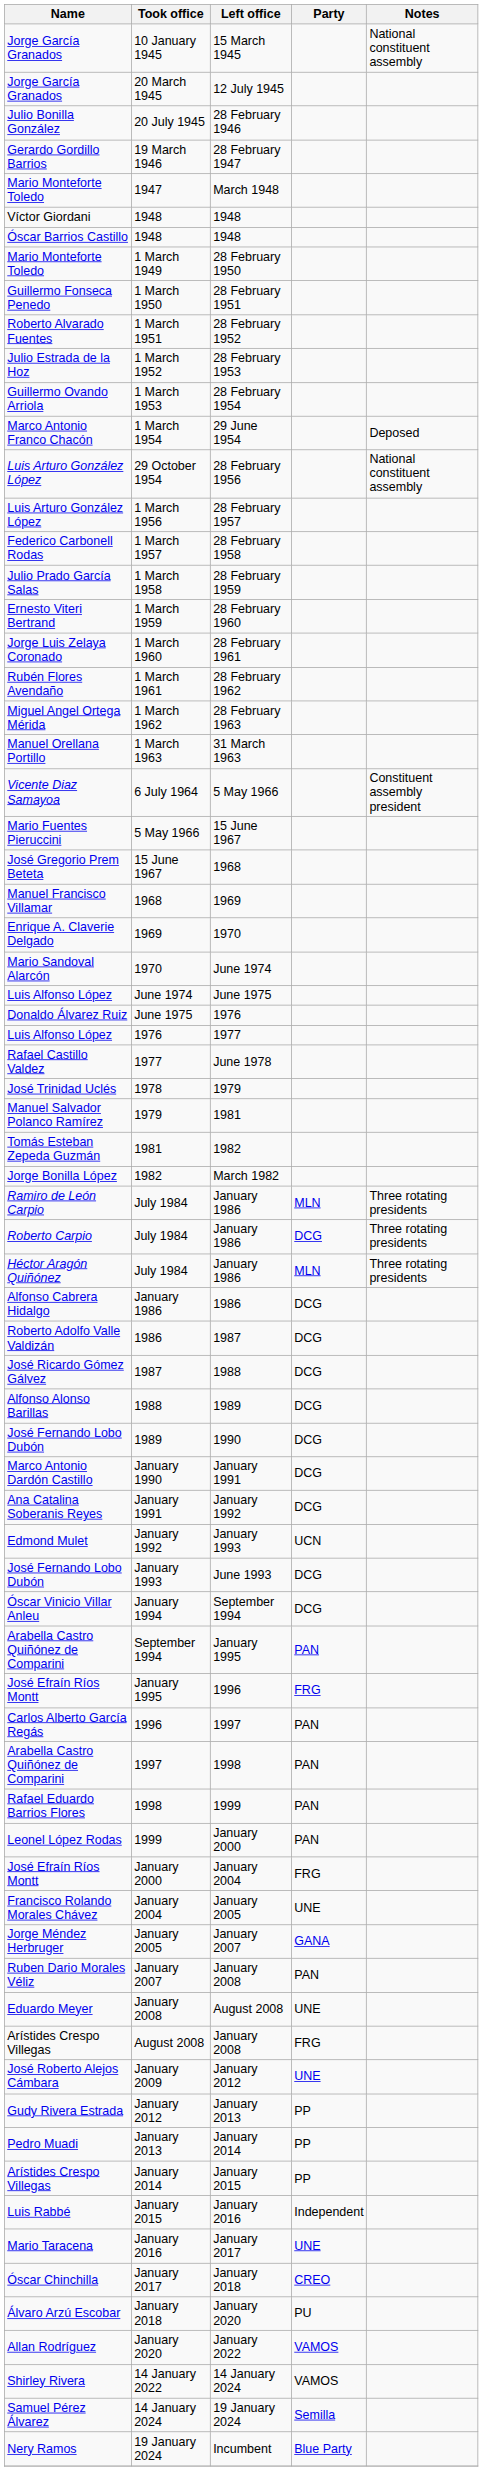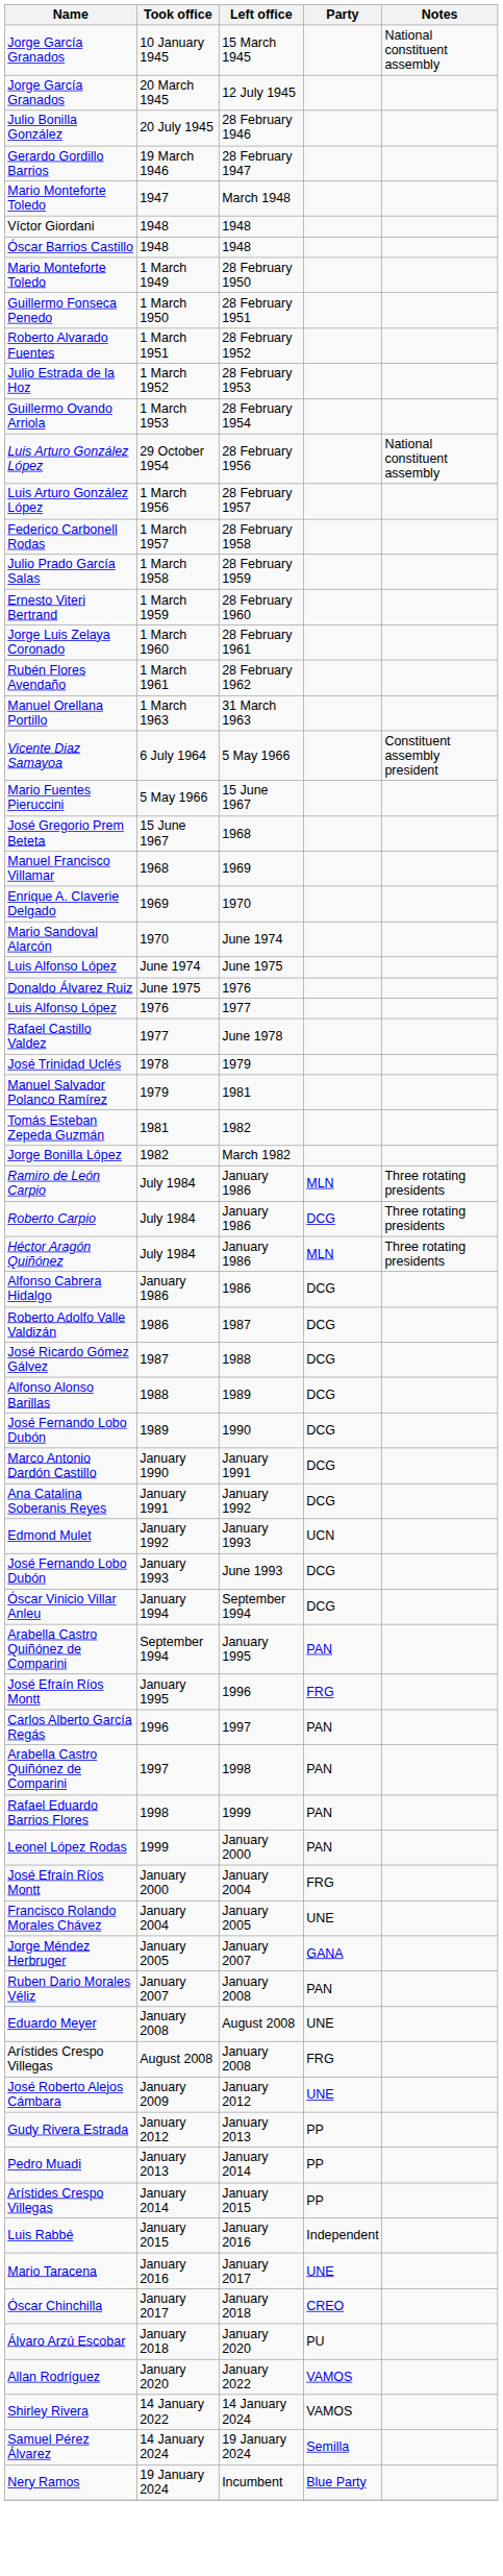 <table class="wikitable">
 <tr>
 <th>Name</th>
 <th>Took office</th>
 <th>Left office</th>
 <th>Party</th>
 <th>Notes</th>
 </tr>
 <tr>
 <td><a href='#'>Jorge García Granados</a></td>
 <td>10 January 1945</td>
 <td>15 March 1945</td>
 <td></td>
 <td>National constituent assembly</td>
 </tr>
 <tr>
 <td><a href='#'>Jorge García Granados</a></td>
 <td>20 March 1945</td>
 <td>12 July 1945</td>
 <td></td>
 <td></td>
 </tr>
 <tr>
 <td><a href='#'>Julio Bonilla González</a></td>
 <td>20 July 1945</td>
 <td>28 February 1946</td>
 <td></td>
 <td></td>
 </tr>
 <tr>
 <td><a href='#'>Gerardo Gordillo Barrios</a></td>
 <td>19 March 1946</td>
 <td>28 February 1947</td>
 <td></td>
 <td></td>
 </tr>
 <tr>
 <td><a href='#'>Mario Monteforte Toledo</a></td>
 <td>1947</td>
 <td>March 1948</td>
 <td></td>
 <td></td>
 </tr>
 <tr>
 <td>Víctor Giordani</td>
 <td>1948</td>
 <td>1948</td>
 <td></td>
 <td></td>
 </tr>
 <tr>
 <td><a href='#'>Óscar Barrios Castillo</a></td>
 <td>1948</td>
 <td>1948</td>
 <td></td>
 <td></td>
 </tr>
 <tr>
 <td><a href='#'>Mario Monteforte Toledo</a></td>
 <td>1 March 1949</td>
 <td>28 February 1950</td>
 <td></td>
 <td></td>
 </tr>
 <tr>
 <td><a href='#'>Guillermo Fonseca Penedo</a></td>
 <td>1 March 1950</td>
 <td>28 February 1951</td>
 <td></td>
 <td></td>
 </tr>
 <tr>
 <td><a href='#'>Roberto Alvarado Fuentes</a></td>
 <td>1 March 1951</td>
 <td>28 February 1952</td>
 <td></td>
 <td></td>
 </tr>
 <tr>
 <td><a href='#'>Julio Estrada de la Hoz</a></td>
 <td>1 March 1952</td>
 <td>28 February 1953</td>
 <td></td>
 <td></td>
 </tr>
 <tr>
 <td><a href='#'>Guillermo Ovando Arriola</a></td>
 <td>1 March 1953</td>
 <td>28 February 1954</td>
 <td></td>
 <td></td>
 </tr>
 <tr>
-<td><a href='#'>Marco Antonio Franco Chacón</a></td>
-<td>1 March 1954</td>
-<td>29 June 1954</td>
-<td></td>
-<td>Deposed</td>
-</tr>
-<tr>
 <td><em><a href='#'>Luis Arturo González López</a></em></td>
 <td>29 October 1954</td>
 <td>28 February 1956</td>
 <td></td>
 <td>National constituent assembly</td>
 </tr>
 <tr>
 <td><a href='#'>Luis Arturo González López</a></td>
 <td>1 March 1956</td>
 <td>28 February 1957</td>
 <td></td>
 <td></td>
 </tr>
 <tr>
 <td><a href='#'>Federico Carbonell Rodas</a></td>
 <td>1 March 1957</td>
 <td>28 February 1958</td>
 <td></td>
 <td></td>
 </tr>
 <tr>
 <td><a href='#'>Julio Prado García Salas</a></td>
 <td>1 March 1958</td>
 <td>28 February 1959</td>
 <td></td>
 <td></td>
 </tr>
 <tr>
 <td><a href='#'>Ernesto Viteri Bertrand</a></td>
 <td>1 March 1959</td>
 <td>28 February 1960</td>
 <td></td>
 <td></td>
 </tr>
 <tr>
 <td><a href='#'>Jorge Luis Zelaya Coronado</a></td>
 <td>1 March 1960</td>
 <td>28 February 1961</td>
 <td></td>
 <td></td>
 </tr>
 <tr>
 <td><a href='#'>Rubén Flores Avendaño</a></td>
 <td>1 March 1961</td>
 <td>28 February 1962</td>
-<td></td>
-<td></td>
-</tr>
-<tr>
-<td><a href='#'>Miguel Angel Ortega Mérida</a></td>
-<td>1 March 1962</td>
-<td>28 February 1963</td>
 <td></td>
 <td></td>
 </tr>
 <tr>
 <td><a href='#'>Manuel Orellana Portillo</a></td>
 <td>1 March 1963</td>
 <td>31 March 1963</td>
 <td></td>
 <td></td>
 </tr>
 <tr>
 <td><em><a href='#'>Vicente Diaz Samayoa</a></em></td>
 <td>6 July 1964</td>
 <td>5 May 1966</td>
 <td></td>
 <td>Constituent assembly president</td>
 </tr>
 <tr>
 <td><a href='#'>Mario Fuentes Pieruccini</a></td>
 <td>5 May 1966</td>
 <td>15 June 1967</td>
 <td></td>
 <td></td>
 </tr>
 <tr>
 <td><a href='#'>José Gregorio Prem Beteta</a></td>
 <td>15 June 1967</td>
 <td>1968</td>
 <td></td>
 <td></td>
 </tr>
 <tr>
 <td><a href='#'>Manuel Francisco Villamar</a></td>
 <td>1968</td>
 <td>1969</td>
 <td></td>
 <td></td>
 </tr>
 <tr>
 <td><a href='#'>Enrique A. Claverie Delgado</a></td>
 <td>1969</td>
 <td>1970</td>
 <td></td>
 <td></td>
 </tr>
 <tr>
 <td><a href='#'>Mario Sandoval Alarcón</a></td>
 <td>1970</td>
 <td>June 1974</td>
 <td></td>
 <td></td>
 </tr>
 <tr>
 <td><a href='#'>Luis Alfonso López</a></td>
 <td>June 1974</td>
 <td>June 1975</td>
 <td></td>
 <td></td>
 </tr>
 <tr>
 <td><a href='#'>Donaldo Álvarez Ruiz</a></td>
 <td>June 1975</td>
 <td>1976</td>
 <td></td>
 <td></td>
 </tr>
 <tr>
 <td><a href='#'>Luis Alfonso López</a></td>
 <td>1976</td>
 <td>1977</td>
 <td></td>
 <td></td>
 </tr>
 <tr>
 <td><a href='#'>Rafael Castillo Valdez</a></td>
 <td>1977</td>
 <td>June 1978</td>
 <td></td>
 <td></td>
 </tr>
 <tr>
 <td><a href='#'>José Trinidad Uclés</a></td>
 <td>1978</td>
 <td>1979</td>
 <td></td>
 <td></td>
 </tr>
 <tr>
 <td><a href='#'>Manuel Salvador Polanco Ramírez</a></td>
 <td>1979</td>
 <td>1981</td>
 <td></td>
 <td></td>
 </tr>
 <tr>
 <td><a href='#'>Tomás Esteban Zepeda Guzmán</a></td>
 <td>1981</td>
 <td>1982</td>
 <td></td>
 <td></td>
 </tr>
 <tr>
 <td><a href='#'>Jorge Bonilla López</a></td>
 <td>1982</td>
 <td>March 1982</td>
 <td></td>
 <td></td>
 </tr>
 <tr>
 <td><em><a href='#'>Ramiro de León Carpio</a></em></td>
 <td>July 1984</td>
 <td>January 1986</td>
 <td><a href='#'>MLN</a></td>
 <td>Three rotating presidents</td>
 </tr>
 <tr>
 <td><em><a href='#'>Roberto Carpio</a></em></td>
 <td>July 1984</td>
 <td>January 1986</td>
 <td><a href='#'>DCG</a></td>
 <td>Three rotating presidents</td>
 </tr>
 <tr>
 <td><em><a href='#'>Héctor Aragón Quiñónez</a></em></td>
 <td>July 1984</td>
 <td>January 1986</td>
 <td><a href='#'>MLN</a></td>
 <td>Three rotating presidents</td>
 </tr>
 <tr>
 <td><a href='#'>Alfonso Cabrera Hidalgo</a></td>
 <td>January 1986</td>
 <td>1986</td>
 <td>DCG</td>
 <td></td>
 </tr>
 <tr>
 <td><a href='#'>Roberto Adolfo Valle Valdizán</a></td>
 <td>1986</td>
 <td>1987</td>
 <td>DCG</td>
 <td></td>
 </tr>
 <tr>
 <td><a href='#'>José Ricardo Gómez Gálvez</a></td>
 <td>1987</td>
 <td>1988</td>
 <td>DCG</td>
 <td></td>
 </tr>
 <tr>
 <td><a href='#'>Alfonso Alonso Barillas</a></td>
 <td>1988</td>
 <td>1989</td>
 <td>DCG</td>
 <td></td>
 </tr>
 <tr>
 <td><a href='#'>José Fernando Lobo Dubón</a></td>
 <td>1989</td>
 <td>1990</td>
 <td>DCG</td>
 <td></td>
 </tr>
 <tr>
 <td><a href='#'>Marco Antonio Dardón Castillo</a></td>
 <td>January 1990</td>
 <td>January 1991</td>
 <td>DCG</td>
 <td></td>
 </tr>
 <tr>
 <td><a href='#'>Ana Catalina Soberanis Reyes</a></td>
 <td>January 1991</td>
 <td>January 1992</td>
 <td>DCG</td>
 <td></td>
 </tr>
 <tr>
 <td><a href='#'>Edmond Mulet</a></td>
 <td>January 1992</td>
 <td>January 1993</td>
 <td>UCN</td>
 <td></td>
 </tr>
 <tr>
 <td><a href='#'>José Fernando Lobo Dubón</a></td>
 <td>January 1993</td>
 <td>June 1993</td>
 <td>DCG</td>
 <td></td>
 </tr>
 <tr>
 <td><a href='#'>Óscar Vinicio Villar Anleu</a></td>
 <td>January 1994</td>
 <td>September 1994</td>
 <td>DCG</td>
 <td></td>
 </tr>
 <tr>
 <td><a href='#'>Arabella Castro Quiñónez de Comparini</a></td>
 <td>September 1994</td>
 <td>January 1995</td>
 <td><a href='#'>PAN</a></td>
 <td></td>
 </tr>
 <tr>
 <td><a href='#'>José Efraín Ríos Montt</a></td>
 <td>January 1995</td>
 <td>1996</td>
 <td><a href='#'>FRG</a></td>
 <td></td>
 </tr>
 <tr>
 <td><a href='#'>Carlos Alberto García Regás</a></td>
 <td>1996</td>
 <td>1997</td>
 <td>PAN</td>
 <td></td>
 </tr>
 <tr>
 <td><a href='#'>Arabella Castro Quiñónez de Comparini</a></td>
 <td>1997</td>
 <td>1998</td>
 <td>PAN</td>
 <td></td>
 </tr>
 <tr>
 <td><a href='#'>Rafael Eduardo Barrios Flores</a></td>
 <td>1998</td>
 <td>1999</td>
 <td>PAN</td>
 <td></td>
 </tr>
 <tr>
 <td><a href='#'>Leonel López Rodas</a></td>
 <td>1999</td>
 <td>January 2000</td>
 <td>PAN</td>
 <td></td>
 </tr>
 <tr>
 <td><a href='#'>José Efraín Ríos Montt</a></td>
 <td>January 2000</td>
 <td>January 2004</td>
 <td>FRG</td>
 <td></td>
 </tr>
 <tr>
 <td><a href='#'>Francisco Rolando Morales Chávez</a></td>
 <td>January 2004</td>
 <td>January 2005</td>
 <td>UNE</td>
 <td></td>
 </tr>
 <tr>
 <td><a href='#'>Jorge Méndez Herbruger</a></td>
 <td>January 2005</td>
 <td>January 2007</td>
 <td><a href='#'>GANA</a></td>
 <td></td>
 </tr>
 <tr>
 <td><a href='#'>Ruben Dario Morales Véliz</a></td>
 <td>January 2007</td>
 <td>January 2008</td>
 <td>PAN</td>
 <td></td>
 </tr>
 <tr>
 <td><a href='#'>Eduardo Meyer</a></td>
 <td>January 2008</td>
 <td>August 2008</td>
 <td>UNE</td>
 <td></td>
 </tr>
 <tr>
 <td>Arístides Crespo Villegas</td>
 <td>August 2008</td>
 <td>January 2008</td>
 <td>FRG</td>
 <td></td>
 </tr>
 <tr>
 <td><a href='#'>José Roberto Alejos Cámbara</a></td>
 <td>January 2009</td>
 <td>January 2012</td>
 <td><a href='#'>UNE</a></td>
 <td></td>
 </tr>
 <tr>
 <td><a href='#'>Gudy Rivera Estrada</a></td>
 <td>January 2012</td>
 <td>January 2013</td>
 <td>PP</td>
 <td></td>
 </tr>
 <tr>
 <td><a href='#'>Pedro Muadi</a></td>
 <td>January 2013</td>
 <td>January 2014</td>
 <td>PP</td>
 <td></td>
 </tr>
 <tr>
 <td><a href='#'>Arístides Crespo Villegas</a></td>
 <td>January 2014</td>
 <td>January 2015</td>
 <td>PP</td>
 <td></td>
 </tr>
 <tr>
 <td><a href='#'>Luis Rabbé</a></td>
 <td>January 2015</td>
 <td>January 2016</td>
 <td>Independent</td>
 <td></td>
 </tr>
 <tr>
 <td><a href='#'>Mario Taracena</a></td>
 <td>January 2016</td>
 <td>January 2017</td>
 <td><a href='#'>UNE</a></td>
 <td></td>
 </tr>
 <tr>
 <td><a href='#'>Óscar Chinchilla</a></td>
 <td>January 2017</td>
 <td>January 2018</td>
 <td><a href='#'>CREO</a></td>
 <td></td>
 </tr>
 <tr>
 <td><a href='#'>Álvaro Arzú Escobar</a></td>
 <td>January 2018</td>
 <td>January 2020</td>
 <td>PU</td>
 <td></td>
 </tr>
 <tr>
 <td><a href='#'>Allan Rodríguez</a></td>
 <td>January 2020</td>
 <td>January 2022</td>
 <td><a href='#'>VAMOS</a></td>
 <td></td>
 </tr>
 <tr>
 <td><a href='#'>Shirley Rivera</a></td>
 <td>14 January 2022</td>
 <td>14 January 2024</td>
 <td>VAMOS</td>
 <td></td>
 </tr>
 <tr>
 <td><a href='#'>Samuel Pérez Álvarez</a></td>
 <td>14 January 2024</td>
 <td>19 January 2024</td>
 <td><a href='#'>Semilla</a></td>
 <td></td>
 </tr>
 <tr>
 <td><a href='#'>Nery Ramos</a></td>
 <td>19 January 2024</td>
 <td>Incumbent</td>
 <td><a href='#'>Blue Party</a></td>
 <td></td>
 </tr>
 <tr>
 </tr>
 </table>
